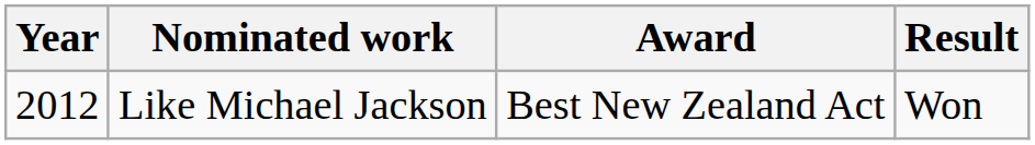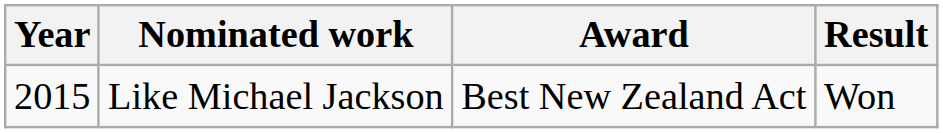 <table class="wikitable">
 <tr>
 <th>Year</th>
 <th>Nominated work</th>
 <th>Award</th>
 <th>Result</th>
 </tr>
 <tr>
-<td>2012</td>
+<td>2015</td>
 <td>Like Michael Jackson</td>
 <td>Best New Zealand Act</td>
 <td>Won</td>
 </tr>
 </table>
